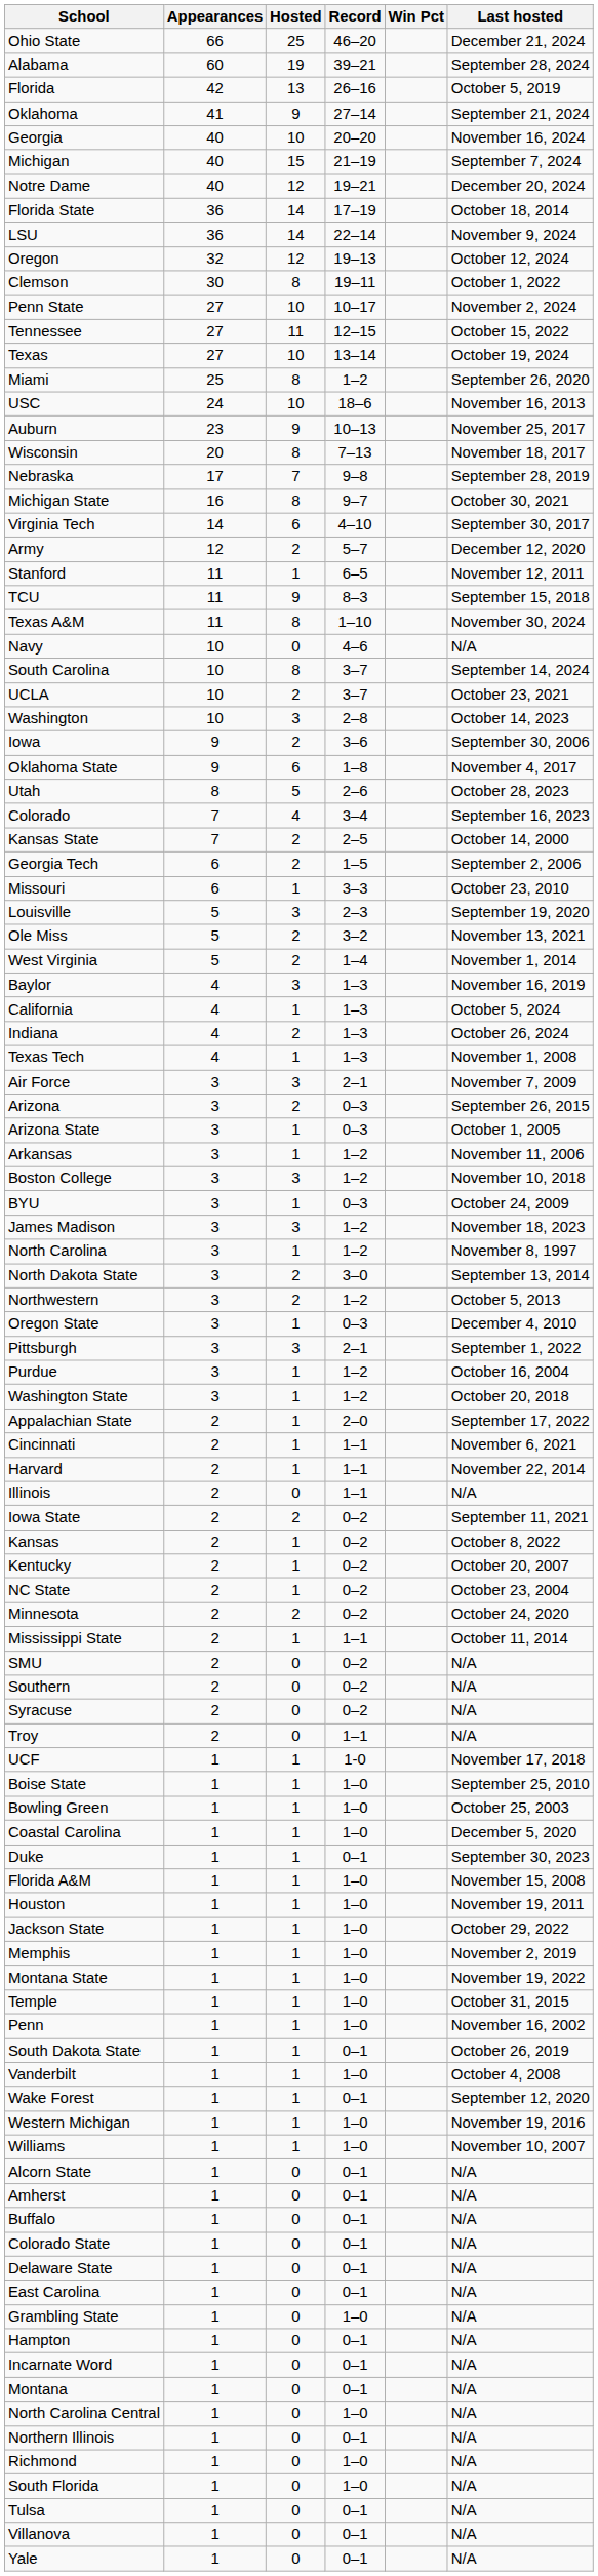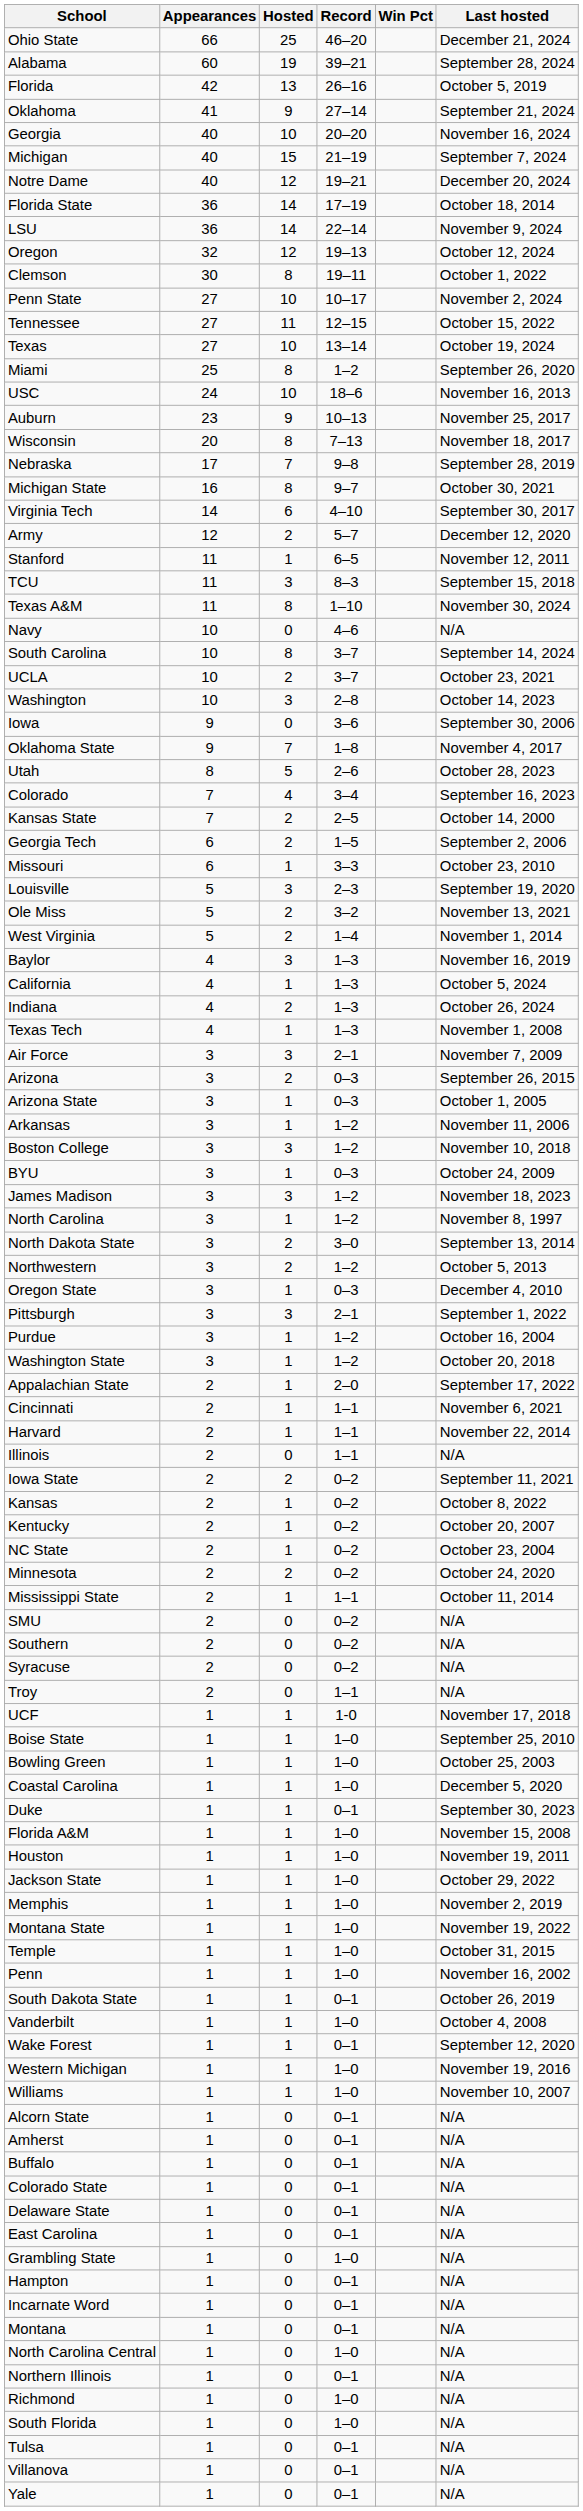 <table class="wikitable sortable">
 <tr>
 <th>School</th>
 <th>Appearances</th>
 <th>Hosted</th>
 <th>Record</th>
 <th>Win Pct</th>
 <th>Last hosted</th>
 </tr>
 <tr>
 <td>Ohio State</td>
 <td align="center">66</td>
 <td align="center">25</td>
 <td align="center">46–20</td>
 <td align="center"></td>
 <td align="left">December 21, 2024</td>
 </tr>
 <tr>
 <td>Alabama</td>
 <td align="center">60</td>
 <td align="center">19</td>
 <td align="center">39–21</td>
 <td align="center"></td>
 <td align="left">September 28, 2024</td>
 </tr>
 <tr>
 <td>Florida</td>
 <td align="center">42</td>
 <td align="center">13</td>
 <td align="center">26–16</td>
 <td align="center"></td>
 <td align="left">October 5, 2019</td>
 </tr>
 <tr>
 <td>Oklahoma</td>
 <td align="center">41</td>
 <td align="center">9</td>
 <td align="center">27–14</td>
 <td align="center"></td>
 <td align="left">September 21, 2024</td>
 </tr>
 <tr>
 <td>Georgia</td>
 <td align="center">40</td>
 <td align="center">10</td>
 <td align="center">20–20</td>
 <td align="center"></td>
 <td align="left">November 16, 2024</td>
 </tr>
 <tr>
 <td>Michigan</td>
 <td align="center">40</td>
 <td align="center">15</td>
 <td align="center">21–19</td>
 <td align="center"></td>
 <td align="left">September 7, 2024</td>
 </tr>
 <tr>
 <td>Notre Dame</td>
 <td align="center">40</td>
 <td align="center">12</td>
 <td align="center">19–21</td>
 <td align="center"></td>
 <td align="left">December 20, 2024</td>
 </tr>
 <tr>
 <td>Florida State</td>
 <td align="center">36</td>
 <td align="center">14</td>
 <td align="center">17–19</td>
 <td align="center"></td>
 <td align="left">October 18, 2014</td>
 </tr>
 <tr>
 <td>LSU</td>
 <td align="center">36</td>
 <td align="center">14</td>
 <td align="center">22–14</td>
 <td align="center"></td>
 <td align="left">November 9, 2024</td>
 </tr>
 <tr>
 <td>Oregon</td>
 <td align="center">32</td>
 <td align="center">12</td>
 <td align="center">19–13</td>
 <td align="center"></td>
 <td align="left">October 12, 2024</td>
 </tr>
 <tr>
 <td>Clemson</td>
 <td align="center">30</td>
 <td align="center">8</td>
 <td align="center">19–11</td>
 <td align="center"></td>
 <td align="left">October 1, 2022</td>
 </tr>
 <tr>
 <td>Penn State</td>
 <td align="center">27</td>
 <td align="center">10</td>
 <td align="center">10–17</td>
 <td align="center"></td>
 <td align="left">November 2, 2024</td>
 </tr>
 <tr>
 <td>Tennessee</td>
 <td align="center">27</td>
 <td align="center">11</td>
 <td align="center">12–15</td>
 <td align="center"></td>
 <td align="left">October 15, 2022</td>
 </tr>
 <tr>
 <td>Texas</td>
 <td align="center">27</td>
 <td align="center">10</td>
 <td align="center">13–14</td>
 <td align="center"></td>
 <td align="left">October 19, 2024</td>
 </tr>
 <tr>
 <td>Miami</td>
 <td align="center">25</td>
 <td align="center">8</td>
 <td align="center">1–2</td>
 <td align="center"></td>
 <td align="left">September 26, 2020</td>
 </tr>
 <tr>
 <td>USC</td>
 <td align="center">24</td>
 <td align="center">10</td>
 <td align="center">18–6</td>
 <td align="center"></td>
 <td align="left">November 16, 2013</td>
 </tr>
 <tr>
 <td>Auburn</td>
 <td align="center">23</td>
 <td align="center">9</td>
 <td align="center">10–13</td>
 <td align="center"></td>
 <td align="left">November 25, 2017</td>
 </tr>
 <tr>
 <td>Wisconsin</td>
 <td align="center">20</td>
 <td align="center">8</td>
 <td align="center">7–13</td>
 <td align="center"></td>
 <td align="left">November 18, 2017</td>
 </tr>
 <tr>
 <td>Nebraska</td>
 <td align="center">17</td>
 <td align="center">7</td>
 <td align="center">9–8</td>
 <td align="center"></td>
 <td align="left">September 28, 2019</td>
 </tr>
 <tr>
 <td>Michigan State</td>
 <td align="center">16</td>
 <td align="center">8</td>
 <td align="center">9–7</td>
 <td align="center"></td>
 <td align="left">October 30, 2021</td>
 </tr>
 <tr>
 <td>Virginia Tech</td>
 <td align="center">14</td>
 <td align="center">6</td>
 <td align="center">4–10</td>
 <td align="center"></td>
 <td align="left">September 30, 2017</td>
 </tr>
 <tr>
 <td>Army</td>
 <td align="center">12</td>
 <td align="center">2</td>
 <td align="center">5–7</td>
 <td align="center"></td>
 <td align="left">December 12, 2020</td>
 </tr>
 <tr>
 <td>Stanford</td>
 <td align="center">11</td>
 <td align="center">1</td>
 <td align="center">6–5</td>
 <td align="center"></td>
 <td align="left">November 12, 2011</td>
 </tr>
 <tr>
 <td>TCU</td>
 <td align="center">11</td>
-<td align="center">9</td>
+<td align="center">3</td>
 <td align="center">8–3</td>
 <td align="center"></td>
 <td align="left">September 15, 2018</td>
 </tr>
 <tr>
 <td>Texas A&M</td>
 <td align="center">11</td>
 <td align="center">8</td>
 <td align="center">1–10</td>
 <td align="center"></td>
 <td align="left">November 30, 2024</td>
 </tr>
 <tr>
 <td>Navy</td>
 <td align="center">10</td>
 <td align="center">0</td>
 <td align="center">4–6</td>
 <td align="center"></td>
 <td align="left">N/A</td>
 </tr>
 <tr>
 <td>South Carolina</td>
 <td align="center">10</td>
 <td align="center">8</td>
 <td align="center">3–7</td>
 <td align="center"></td>
 <td align="left">September 14, 2024</td>
 </tr>
 <tr>
 <td>UCLA</td>
 <td align="center">10</td>
 <td align="center">2</td>
 <td align="center">3–7</td>
 <td align="center"></td>
 <td align="left">October 23, 2021</td>
 </tr>
 <tr>
 <td>Washington</td>
 <td align="center">10</td>
 <td align="center">3</td>
 <td align="center">2–8</td>
 <td align="center"></td>
 <td align="left">October 14, 2023</td>
 </tr>
 <tr>
 <td>Iowa</td>
 <td align="center">9</td>
-<td align="center">2</td>
+<td align="center">0</td>
 <td align="center">3–6</td>
 <td align="center"></td>
 <td align="left">September 30, 2006</td>
 </tr>
 <tr>
 <td>Oklahoma State</td>
 <td align="center">9</td>
-<td align="center">6</td>
+<td align="center">7</td>
 <td align="center">1–8</td>
 <td align="center"></td>
 <td align="left">November 4, 2017</td>
 </tr>
 <tr>
 <td>Utah</td>
 <td align="center">8</td>
 <td align="center">5</td>
 <td align="center">2–6</td>
 <td align="center"></td>
 <td align="left">October 28, 2023</td>
 </tr>
 <tr>
 <td>Colorado</td>
 <td align="center">7</td>
 <td align="center">4</td>
 <td align="center">3–4</td>
 <td align="center"></td>
 <td align="left">September 16, 2023</td>
 </tr>
 <tr>
 <td>Kansas State</td>
 <td align="center">7</td>
 <td align="center">2</td>
 <td align="center">2–5</td>
 <td align="center"></td>
 <td align="left">October 14, 2000</td>
 </tr>
 <tr>
 <td>Georgia Tech</td>
 <td align="center">6</td>
 <td align="center">2</td>
 <td align="center">1–5</td>
 <td align="center"></td>
 <td align="left">September 2, 2006</td>
 </tr>
 <tr>
 <td>Missouri</td>
 <td align="center">6</td>
 <td align="center">1</td>
 <td align="center">3–3</td>
 <td align="center"></td>
 <td align="left">October 23, 2010</td>
 </tr>
 <tr>
 <td>Louisville</td>
 <td align="center">5</td>
 <td align="center">3</td>
 <td align="center">2–3</td>
 <td align="center"></td>
 <td align="left">September 19, 2020</td>
 </tr>
 <tr>
 <td>Ole Miss</td>
 <td align="center">5</td>
 <td align="center">2</td>
 <td align="center">3–2</td>
 <td align="center"></td>
 <td align="left">November 13, 2021</td>
 </tr>
 <tr>
 <td>West Virginia</td>
 <td align="center">5</td>
 <td align="center">2</td>
 <td align="center">1–4</td>
 <td align="center"></td>
 <td align="left">November 1, 2014</td>
 </tr>
 <tr>
 <td>Baylor</td>
 <td align="center">4</td>
 <td align="center">3</td>
 <td align="center">1–3</td>
 <td align="center"></td>
 <td align="left">November 16, 2019</td>
 </tr>
 <tr>
 <td>California</td>
 <td align="center">4</td>
 <td align="center">1</td>
 <td align="center">1–3</td>
 <td align="center"></td>
 <td align="left">October 5, 2024</td>
 </tr>
 <tr>
 <td>Indiana</td>
 <td align="center">4</td>
 <td align="center">2</td>
 <td align="center">1–3</td>
 <td align="center"></td>
 <td align="left">October 26, 2024</td>
 </tr>
 <tr>
 <td>Texas Tech</td>
 <td align="center">4</td>
 <td align="center">1</td>
 <td align="center">1–3</td>
 <td align="center"></td>
 <td align="left">November 1, 2008</td>
 </tr>
 <tr>
 <td>Air Force</td>
 <td align="center">3</td>
 <td align="center">3</td>
 <td align="center">2–1</td>
 <td align="center"></td>
 <td align="left">November 7, 2009</td>
 </tr>
 <tr>
 <td>Arizona</td>
 <td align="center">3</td>
 <td align="center">2</td>
 <td align="center">0–3</td>
 <td align="center"></td>
 <td align="left">September 26, 2015</td>
 </tr>
 <tr>
 <td>Arizona State</td>
 <td align="center">3</td>
 <td align="center">1</td>
 <td align="center">0–3</td>
 <td align="center"></td>
 <td align="left">October 1, 2005</td>
 </tr>
 <tr>
 <td>Arkansas</td>
 <td align="center">3</td>
 <td align="center">1</td>
 <td align="center">1–2</td>
 <td align="center"></td>
 <td align="left">November 11, 2006</td>
 </tr>
 <tr>
 <td>Boston College</td>
 <td align="center">3</td>
 <td align="center">3</td>
 <td align="center">1–2</td>
 <td align="center"></td>
 <td align="left">November 10, 2018</td>
 </tr>
 <tr>
 <td>BYU</td>
 <td align="center">3</td>
 <td align="center">1</td>
 <td align="center">0–3</td>
 <td align="center"></td>
 <td align="left">October 24, 2009</td>
 </tr>
 <tr>
 <td>James Madison</td>
 <td align="center">3</td>
 <td align="center">3</td>
 <td align="center">1–2</td>
 <td align="center"></td>
 <td align="left">November 18, 2023</td>
 </tr>
 <tr>
 <td>North Carolina</td>
 <td align="center">3</td>
 <td align="center">1</td>
 <td align="center">1–2</td>
 <td align="center"></td>
 <td align="left">November 8, 1997</td>
 </tr>
 <tr>
 <td>North Dakota State</td>
 <td align="center">3</td>
 <td align="center">2</td>
 <td align="center">3–0</td>
 <td align="center"></td>
 <td align="left">September 13, 2014</td>
 </tr>
 <tr>
 <td>Northwestern</td>
 <td align="center">3</td>
 <td align="center">2</td>
 <td align="center">1–2</td>
 <td align="center"></td>
 <td align="left">October 5, 2013</td>
 </tr>
 <tr>
 <td>Oregon State</td>
 <td align="center">3</td>
 <td align="center">1</td>
 <td align="center">0–3</td>
 <td align="center"></td>
 <td align="left">December 4, 2010</td>
 </tr>
 <tr>
 <td>Pittsburgh</td>
 <td align="center">3</td>
 <td align="center">3</td>
 <td align="center">2–1</td>
 <td align="center"></td>
 <td align="left">September 1, 2022</td>
 </tr>
 <tr>
 <td>Purdue</td>
 <td align="center">3</td>
 <td align="center">1</td>
 <td align="center">1–2</td>
 <td align="center"></td>
 <td align="left">October 16, 2004</td>
 </tr>
 <tr>
 <td>Washington State</td>
 <td align="center">3</td>
 <td align="center">1</td>
 <td align="center">1–2</td>
 <td align="center"></td>
 <td align="left">October 20, 2018</td>
 </tr>
 <tr>
 <td>Appalachian State</td>
 <td align="center">2</td>
 <td align="center">1</td>
 <td align="center">2–0</td>
 <td align="center"></td>
 <td align="left">September 17, 2022</td>
 </tr>
 <tr>
 <td>Cincinnati</td>
 <td align="center">2</td>
 <td align="center">1</td>
 <td align="center">1–1</td>
 <td align="center"></td>
 <td align="left">November 6, 2021</td>
 </tr>
 <tr>
 <td>Harvard</td>
 <td align="center">2</td>
 <td align="center">1</td>
 <td align="center">1–1</td>
 <td align="center"></td>
 <td align="left">November 22, 2014</td>
 </tr>
 <tr>
 <td>Illinois</td>
 <td align="center">2</td>
 <td align="center">0</td>
 <td align="center">1–1</td>
 <td align="center"></td>
 <td align="left">N/A</td>
 </tr>
 <tr>
 <td>Iowa State</td>
 <td align="center">2</td>
 <td align="center">2</td>
 <td align="center">0–2</td>
 <td align="center"></td>
 <td align="left">September 11, 2021</td>
 </tr>
 <tr>
 <td>Kansas</td>
 <td align="center">2</td>
 <td align="center">1</td>
 <td align="center">0–2</td>
 <td align="center"></td>
 <td align="left">October 8, 2022</td>
 </tr>
 <tr>
 <td>Kentucky</td>
 <td align="center">2</td>
 <td align="center">1</td>
 <td align="center">0–2</td>
 <td align="center"></td>
 <td align="left">October 20, 2007</td>
 </tr>
 <tr>
 <td>NC State</td>
 <td align="center">2</td>
 <td align="center">1</td>
 <td align="center">0–2</td>
 <td align="center"></td>
 <td align="left">October 23, 2004</td>
 </tr>
 <tr>
 <td>Minnesota</td>
 <td align="center">2</td>
 <td align="center">2</td>
 <td align="center">0–2</td>
 <td align="center"></td>
 <td align="left">October 24, 2020</td>
 </tr>
 <tr>
 <td>Mississippi State</td>
 <td align="center">2</td>
 <td align="center">1</td>
 <td align="center">1–1</td>
 <td align="center"></td>
 <td align="left">October 11, 2014</td>
 </tr>
 <tr>
 <td>SMU</td>
 <td align="center">2</td>
 <td align="center">0</td>
 <td align="center">0–2</td>
 <td align="center"></td>
 <td align="left">N/A</td>
 </tr>
 <tr>
 <td>Southern</td>
 <td align="center">2</td>
 <td align="center">0</td>
 <td align="center">0–2</td>
 <td align="center"></td>
 <td align="left">N/A</td>
 </tr>
 <tr>
 <td>Syracuse</td>
 <td align="center">2</td>
 <td align="center">0</td>
 <td align="center">0–2</td>
 <td align="center"></td>
 <td align="left">N/A</td>
 </tr>
 <tr>
 <td>Troy</td>
 <td align="center">2</td>
 <td align="center">0</td>
 <td align="center">1–1</td>
 <td align="center"></td>
 <td align="left">N/A</td>
 </tr>
 <tr>
 <td>UCF</td>
 <td align="center">1</td>
 <td align="center">1</td>
 <td align="center">1-0</td>
 <td align="center"></td>
 <td align="left">November 17, 2018</td>
 </tr>
 <tr>
 <td>Boise State</td>
 <td align="center">1</td>
 <td align="center">1</td>
 <td align="center">1–0</td>
 <td align="center"></td>
 <td align="left">September 25, 2010</td>
 </tr>
 <tr>
 <td>Bowling Green</td>
 <td align="center">1</td>
 <td align="center">1</td>
 <td align="center">1–0</td>
 <td align="center"></td>
 <td align="left">October 25, 2003</td>
 </tr>
 <tr>
 <td>Coastal Carolina</td>
 <td align="center">1</td>
 <td align="center">1</td>
 <td align="center">1–0</td>
 <td align="center"></td>
 <td align="left">December 5, 2020</td>
 </tr>
 <tr>
 <td>Duke</td>
 <td align="center">1</td>
 <td align="center">1</td>
 <td align="center">0–1</td>
 <td align="center"></td>
 <td align="left">September 30, 2023</td>
 </tr>
 <tr>
 <td>Florida A&M</td>
 <td align="center">1</td>
 <td align="center">1</td>
 <td align="center">1–0</td>
 <td align="center"></td>
 <td align="left">November 15, 2008</td>
 </tr>
 <tr>
 <td>Houston</td>
 <td align="center">1</td>
 <td align="center">1</td>
 <td align="center">1–0</td>
 <td align="center"></td>
 <td align="left">November 19, 2011</td>
 </tr>
 <tr>
 <td>Jackson State</td>
 <td align="center">1</td>
 <td align="center">1</td>
 <td align="center">1–0</td>
 <td align="center"></td>
 <td align="left">October 29, 2022</td>
 </tr>
 <tr>
 <td>Memphis</td>
 <td align="center">1</td>
 <td align="center">1</td>
 <td align="center">1–0</td>
 <td align="center"></td>
 <td align="left">November 2, 2019</td>
 </tr>
 <tr>
 <td>Montana State</td>
 <td align="center">1</td>
 <td align="center">1</td>
 <td align="center">1–0</td>
 <td align="center"></td>
 <td align="left">November 19, 2022</td>
 </tr>
 <tr>
 <td>Temple</td>
 <td align="center">1</td>
 <td align="center">1</td>
 <td align="center">1–0</td>
 <td align="center"></td>
 <td align="left">October 31, 2015</td>
 </tr>
 <tr>
 <td>Penn</td>
 <td align="center">1</td>
 <td align="center">1</td>
 <td align="center">1–0</td>
 <td align="center"></td>
 <td align="left">November 16, 2002</td>
 </tr>
 <tr>
 <td>South Dakota State</td>
 <td align="center">1</td>
 <td align="center">1</td>
 <td align="center">0–1</td>
 <td align="center"></td>
 <td align="left">October 26, 2019</td>
 </tr>
 <tr>
 <td>Vanderbilt</td>
 <td align="center">1</td>
 <td align="center">1</td>
 <td align="center">1–0</td>
 <td align="center"></td>
 <td align="left">October 4, 2008</td>
 </tr>
 <tr>
 <td>Wake Forest</td>
 <td align="center">1</td>
 <td align="center">1</td>
 <td align="center">0–1</td>
 <td align="center"></td>
 <td align="left">September 12, 2020</td>
 </tr>
 <tr>
 <td>Western Michigan</td>
 <td align="center">1</td>
 <td align="center">1</td>
 <td align="center">1–0</td>
 <td align="center"></td>
 <td align="left">November 19, 2016</td>
 </tr>
 <tr>
 <td>Williams</td>
 <td align="center">1</td>
 <td align="center">1</td>
 <td align="center">1–0</td>
 <td align="center"></td>
 <td align="left">November 10, 2007</td>
 </tr>
 <tr>
 <td>Alcorn State</td>
 <td align="center">1</td>
 <td align="center">0</td>
 <td align="center">0–1</td>
 <td align="center"></td>
 <td align="left">N/A</td>
 </tr>
 <tr>
 <td>Amherst</td>
 <td align="center">1</td>
 <td align="center">0</td>
 <td align="center">0–1</td>
 <td align="center"></td>
 <td align="left">N/A</td>
 </tr>
 <tr>
 <td>Buffalo</td>
 <td align="center">1</td>
 <td align="center">0</td>
 <td align="center">0–1</td>
 <td align="center"></td>
 <td align="left">N/A</td>
 </tr>
 <tr>
 <td>Colorado State</td>
 <td align="center">1</td>
 <td align="center">0</td>
 <td align="center">0–1</td>
 <td align="center"></td>
 <td align="left">N/A</td>
 </tr>
 <tr>
 <td>Delaware State</td>
 <td align="center">1</td>
 <td align="center">0</td>
 <td align="center">0–1</td>
 <td align="center"></td>
 <td align="left">N/A</td>
 </tr>
 <tr>
 <td>East Carolina</td>
 <td align="center">1</td>
 <td align="center">0</td>
 <td align="center">0–1</td>
 <td align="center"></td>
 <td align="left">N/A</td>
 </tr>
 <tr>
 <td>Grambling State</td>
 <td align="center">1</td>
 <td align="center">0</td>
 <td align="center">1–0</td>
 <td align="center"></td>
 <td align="left">N/A</td>
 </tr>
 <tr>
 <td>Hampton</td>
 <td align="center">1</td>
 <td align="center">0</td>
 <td align="center">0–1</td>
 <td align="center"></td>
 <td align="left">N/A</td>
 </tr>
 <tr>
 <td>Incarnate Word</td>
 <td align="center">1</td>
 <td align="center">0</td>
 <td align="center">0–1</td>
 <td align="center"></td>
 <td align="left">N/A</td>
 </tr>
 <tr>
 <td>Montana</td>
 <td align="center">1</td>
 <td align="center">0</td>
 <td align="center">0–1</td>
 <td align="center"></td>
 <td align="left">N/A</td>
 </tr>
 <tr>
 <td>North Carolina Central</td>
 <td align="center">1</td>
 <td align="center">0</td>
 <td align="center">1–0</td>
 <td align="center"></td>
 <td align="left">N/A</td>
 </tr>
 <tr>
 <td>Northern Illinois</td>
 <td align="center">1</td>
 <td align="center">0</td>
 <td align="center">0–1</td>
 <td align="center"></td>
 <td align="left">N/A</td>
 </tr>
 <tr>
 <td>Richmond</td>
 <td align="center">1</td>
 <td align="center">0</td>
 <td align="center">1–0</td>
 <td align="center"></td>
 <td align="left">N/A</td>
 </tr>
 <tr>
 <td>South Florida</td>
 <td align="center">1</td>
 <td align="center">0</td>
 <td align="center">1–0</td>
 <td align="center"></td>
 <td align="left">N/A</td>
 </tr>
 <tr>
 <td>Tulsa</td>
 <td align="center">1</td>
 <td align="center">0</td>
 <td align="center">0–1</td>
 <td align="center"></td>
 <td align="left">N/A</td>
 </tr>
 <tr>
 <td>Villanova</td>
 <td align="center">1</td>
 <td align="center">0</td>
 <td align="center">0–1</td>
 <td align="center"></td>
 <td align="left">N/A</td>
 </tr>
 <tr>
 <td>Yale</td>
 <td align="center">1</td>
 <td align="center">0</td>
 <td align="center">0–1</td>
 <td align="center"></td>
 <td align="left">N/A</td>
 </tr>
 </table>
